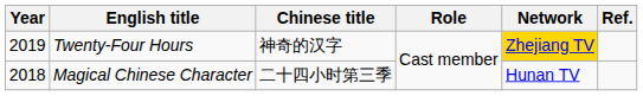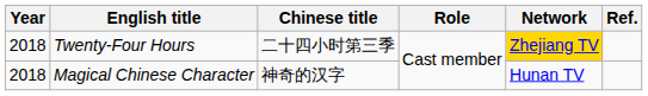 <table class="wikitable">
 <tr>
 <th>Year</th>
 <th>English title</th>
 <th>Chinese title</th>
 <th>Role</th>
 <th>Network</th>
 <th>Ref.</th>
 </tr>
 <tr>
-<td>2019</td>
+<td>2018</td>
 <td><em>Twenty-Four Hours</em></td>
-<td>神奇的汉字</td>
+<td>二十四小时第三季</td>
 <td rowspan=2>Cast member</td>
 <td style="background: gold;"><a href='#'>Zhejiang TV</a></td>
 <td></td>
 </tr>
 <tr>
 <td>2018</td>
 <td><em>Magical Chinese Character</em></td>
-<td>二十四小时第三季</td>
+<td>神奇的汉字</td>
 <td><a href='#'>Hunan TV</a></td>
 <td></td>
 </tr>
 </table>
